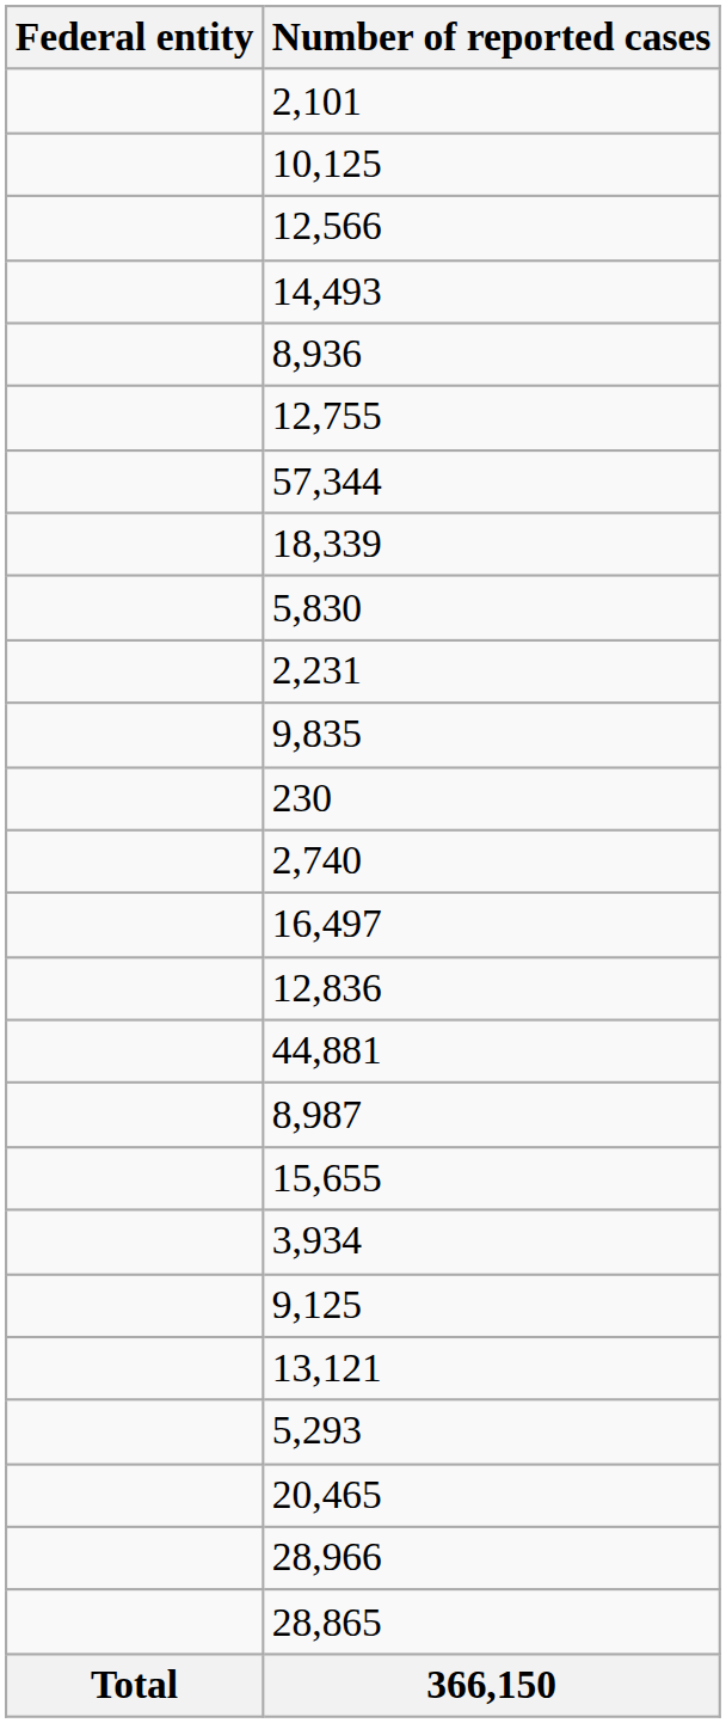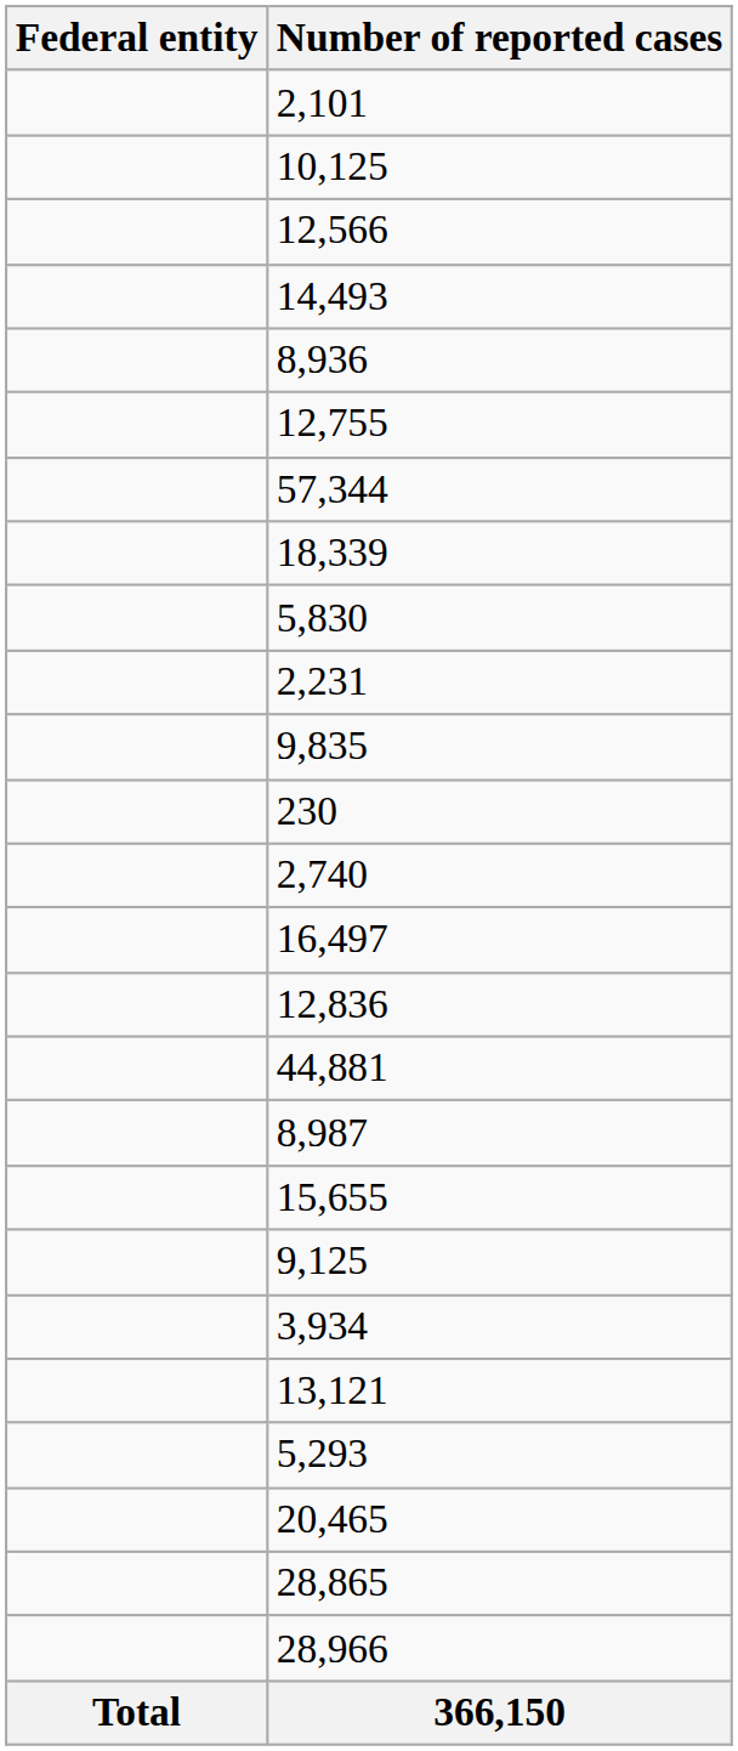 <table class="wikitable sortable col3der">
 <tr>
 <th>Federal entity</th>
 <th>Number of reported cases</th>
 </tr>
 <tr>
 <td></td>
 <td>2,101</td>
 </tr>
 <tr>
 <td></td>
 <td>10,125</td>
 </tr>
 <tr>
 <td></td>
 <td>12,566</td>
 </tr>
 <tr>
 <td></td>
 <td>14,493</td>
 </tr>
 <tr>
 <td></td>
 <td>8,936</td>
 </tr>
 <tr>
 <td></td>
 <td>12,755</td>
 </tr>
 <tr>
 <td></td>
 <td>57,344</td>
 </tr>
 <tr>
 <td></td>
 <td>18,339</td>
 </tr>
 <tr>
 <td></td>
 <td>5,830</td>
 </tr>
 <tr>
 <td></td>
 <td>2,231</td>
 </tr>
 <tr>
 <td></td>
 <td>9,835</td>
 </tr>
 <tr>
 <td></td>
 <td>230</td>
 </tr>
 <tr>
 <td></td>
 <td>2,740</td>
 </tr>
 <tr>
 <td></td>
 <td>16,497</td>
 </tr>
 <tr>
 <td></td>
 <td>12,836</td>
 </tr>
 <tr>
 <td></td>
 <td>44,881</td>
 </tr>
 <tr>
 <td></td>
 <td>8,987</td>
 </tr>
 <tr>
 <td></td>
 <td>15,655</td>
 </tr>
 <tr>
 <td></td>
-<td>3,934</td>
+<td>9,125</td>
 </tr>
 <tr>
 <td></td>
-<td>9,125</td>
+<td>3,934</td>
 </tr>
 <tr>
 <td></td>
 <td>13,121</td>
 </tr>
 <tr>
 <td></td>
 <td>5,293</td>
 </tr>
 <tr>
 <td></td>
 <td>20,465</td>
 </tr>
 <tr>
 <td></td>
-<td>28,966</td>
+<td>28,865</td>
 </tr>
 <tr>
 <td></td>
-<td>28,865</td>
+<td>28,966</td>
 </tr>
 <tr>
 <th>Total</th>
 <th>366,150</th>
 </tr>
 </table>
